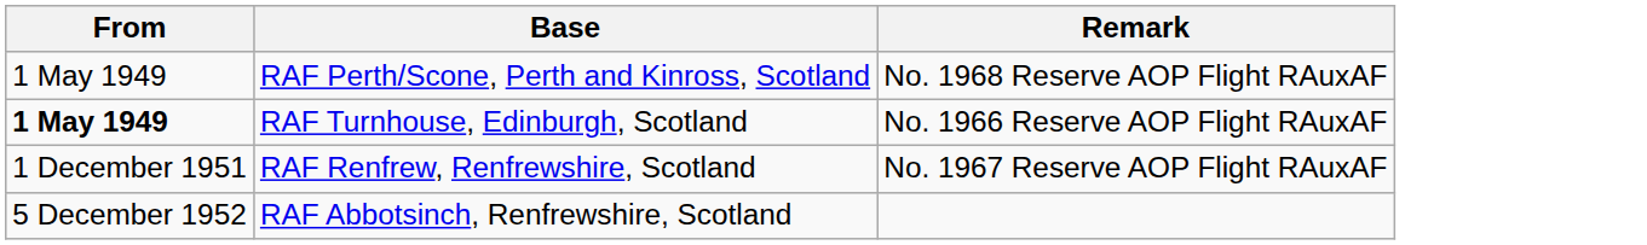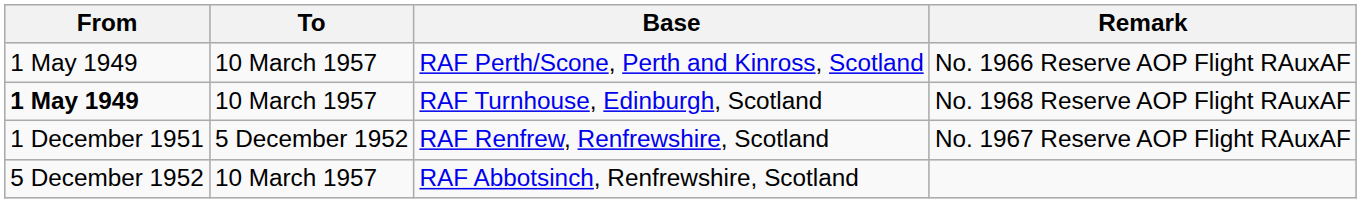 <table class="wikitable">
 <tr>
 <th>From</th>
+<th>To</th>
 <th>Base</th>
 <th>Remark</th>
 </tr>
 <tr>
 <td>1 May 1949</td>
+<td>10 March 1957</td>
 <td><a href='#'>RAF Perth/Scone</a>, <a href='#'>Perth and Kinross</a>, <a href='#'>Scotland</a></td>
+<td>No. 1966 Reserve AOP Flight RAuxAF</td>
+</tr>
+<tr>
+<td><strong>1 May 1949</strong></td>
+<td>10 March 1957</td>
+<td><a href='#'>RAF Turnhouse</a>, <a href='#'>Edinburgh</a>, Scotland</td>
 <td>No. 1968 Reserve AOP Flight RAuxAF</td>
 </tr>
 <tr>
-<td><strong>1 May 1949</strong></td>
-<td><a href='#'>RAF Turnhouse</a>, <a href='#'>Edinburgh</a>, Scotland</td>
-<td>No. 1966 Reserve AOP Flight RAuxAF</td>
-</tr>
-<tr>
 <td>1 December 1951</td>
+<td>5 December 1952</td>
 <td><a href='#'>RAF Renfrew</a>, <a href='#'>Renfrewshire</a>, Scotland</td>
 <td>No. 1967 Reserve AOP Flight RAuxAF</td>
 </tr>
 <tr>
 <td>5 December 1952</td>
+<td>10 March 1957</td>
 <td><a href='#'>RAF Abbotsinch</a>, Renfrewshire, Scotland</td>
 <td></td>
 </tr>
 </table>
